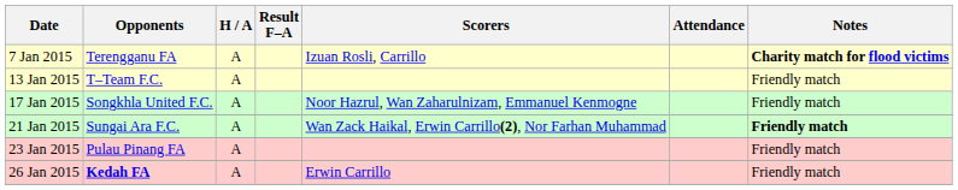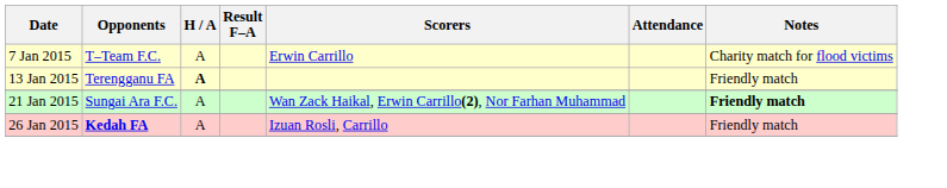 <table class="wikitable" style="text-align:center">
 <tr>
 <th>Date</th>
 <th>Opponents</th>
 <th>H / A</th>
 <th>Result<br>F–A</th>
 <th>Scorers</th>
 <th>Attendance</th>
 <th>Notes</th>
 </tr>
 <tr bgcolor="#ffffcc">
 <td align="left">7 Jan 2015</td>
-<td align="left"> <a href='#'>Terengganu FA</a></td>
+<td align="left"> <a href='#'>T–Team F.C.</a></td>
 <td>A</td>
 <td></td>
-<td align="left"><a href='#'>Izuan Rosli</a>, <a href='#'>Carrillo</a></td>
+<td align="left"><a href='#'>Erwin Carrillo</a></td>
 <td></td>
-<td align="left"><strong>Charity match for <a href='#'>flood victims</a></strong></td>
+<td align="left">Charity match for <a href='#'>flood victims</a></td>
 </tr>
 <tr bgcolor="#ffffcc">
 <td align="left">13 Jan 2015</td>
-<td align="left"> <a href='#'>T–Team F.C.</a></td>
-<td>A</td>
+<td align="left"> <a href='#'>Terengganu FA</a></td>
+<td><strong>A</strong></td>
 <td></td>
 <td></td>
-<td></td>
-<td align="left">Friendly match</td>
-</tr>
-<tr bgcolor="#ccffcc">
-<td align="left">17 Jan 2015</td>
-<td align="left"> <a href='#'>Songkhla United F.C.</a></td>
-<td>A</td>
-<td></td>
-<td align="left"><a href='#'>Noor Hazrul</a>, <a href='#'>Wan Zaharulnizam</a>, <a href='#'>Emmanuel Kenmogne</a></td>
 <td></td>
 <td align="left">Friendly match</td>
 </tr>
 <tr>
 </tr>
 <tr bgcolor="#ccffcc">
 <td align="left">21 Jan 2015</td>
 <td align="left"> <a href='#'>Sungai Ara F.C.</a></td>
 <td>A</td>
 <td></td>
 <td align="left"><a href='#'>Wan Zack Haikal</a>, <a href='#'>Erwin Carrillo</a><strong>(2)</strong>, <a href='#'>Nor Farhan Muhammad</a></td>
 <td></td>
 <td align="left"><strong>Friendly match</strong></td>
 </tr>
 <tr>
 </tr>
-<tr bgcolor="#ffcccc">
-<td align="left">23 Jan 2015</td>
-<td align="left"> <a href='#'>Pulau Pinang FA</a></td>
-<td>A</td>
-<td></td>
-<td align="left"></td>
-<td></td>
-<td align="left">Friendly match</td>
-</tr>
 <tr>
 </tr>
 <tr bgcolor="#ffcccc">
 <td align="left">26 Jan 2015</td>
 <td align="left"><strong> <a href='#'>Kedah FA</a></strong></td>
 <td>A</td>
 <td></td>
-<td align="left"><a href='#'>Erwin Carrillo</a></td>
+<td align="left"><a href='#'>Izuan Rosli</a>, <a href='#'>Carrillo</a></td>
 <td></td>
 <td align="left">Friendly match</td>
 </tr>
 <tr>
 </tr>
 </table>
